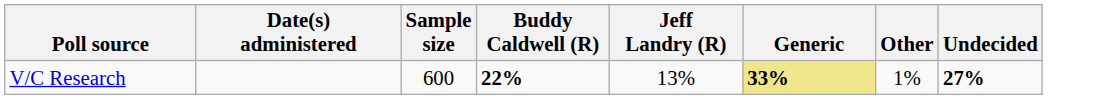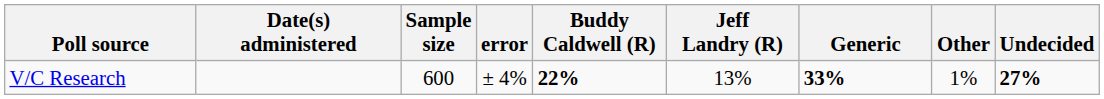 <table class="wikitable">
 <tr valign= bottom>
 <th style="width:140px;">Poll source</th>
 <th style="width:150px;">Date(s)<br>administered</th>
 <th class=small>Sample<br>size</th>
+<th class=small><small></small><br>error</th>
 <th style="width:95px;">Buddy<br>Caldwell (R)</th>
 <th style="width:95px;">Jeff<br>Landry (R)</th>
 <th style="width:95px;">Generic<br></th>
 <th>Other</th>
 <th>Undecided</th>
 </tr>
 <tr>
 <td><a href='#'>V/C Research</a></td>
 <td align=center></td>
 <td align=center>600</td>
+<td align=center>± 4%</td>
 <td><strong>22%</strong></td>
 <td align=center>13%</td>
-<td style="background: khaki;"><strong>33%</strong></td>
+<td><strong>33%</strong></td>
 <td align=center>1%</td>
 <td><strong>27%</strong></td>
 </tr>
 </table>
